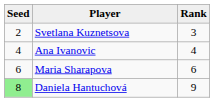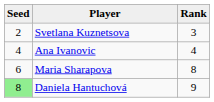 <table class="wikitable" style="text-align: center; font-size:90%">
 <tr>
 <th width=20 style="background:#EFEFEF">Seed</th>
 <th width=180 style="background:#EFEFEF">Player</th>
 <th width=20 style="background:#EFEFEF">Rank</th>
 </tr>
 <tr>
 <td>2</td>
 <td style="text-align:left;"> <a href='#'>Svetlana Kuznetsova</a></td>
 <td>3</td>
 </tr>
 <tr>
 <td>4</td>
 <td style="text-align:left;"> <a href='#'>Ana Ivanovic</a></td>
 <td>4</td>
 </tr>
 <tr>
 <td>6</td>
 <td style="text-align:left;"> <a href='#'>Maria Sharapova</a></td>
-<td>6</td>
+<td>8</td>
 </tr>
 <tr>
 <td style="background: lightgreen;">8</td>
 <td style="text-align:left;"> <a href='#'>Daniela Hantuchová</a></td>
 <td>9</td>
 </tr>
 </table>
